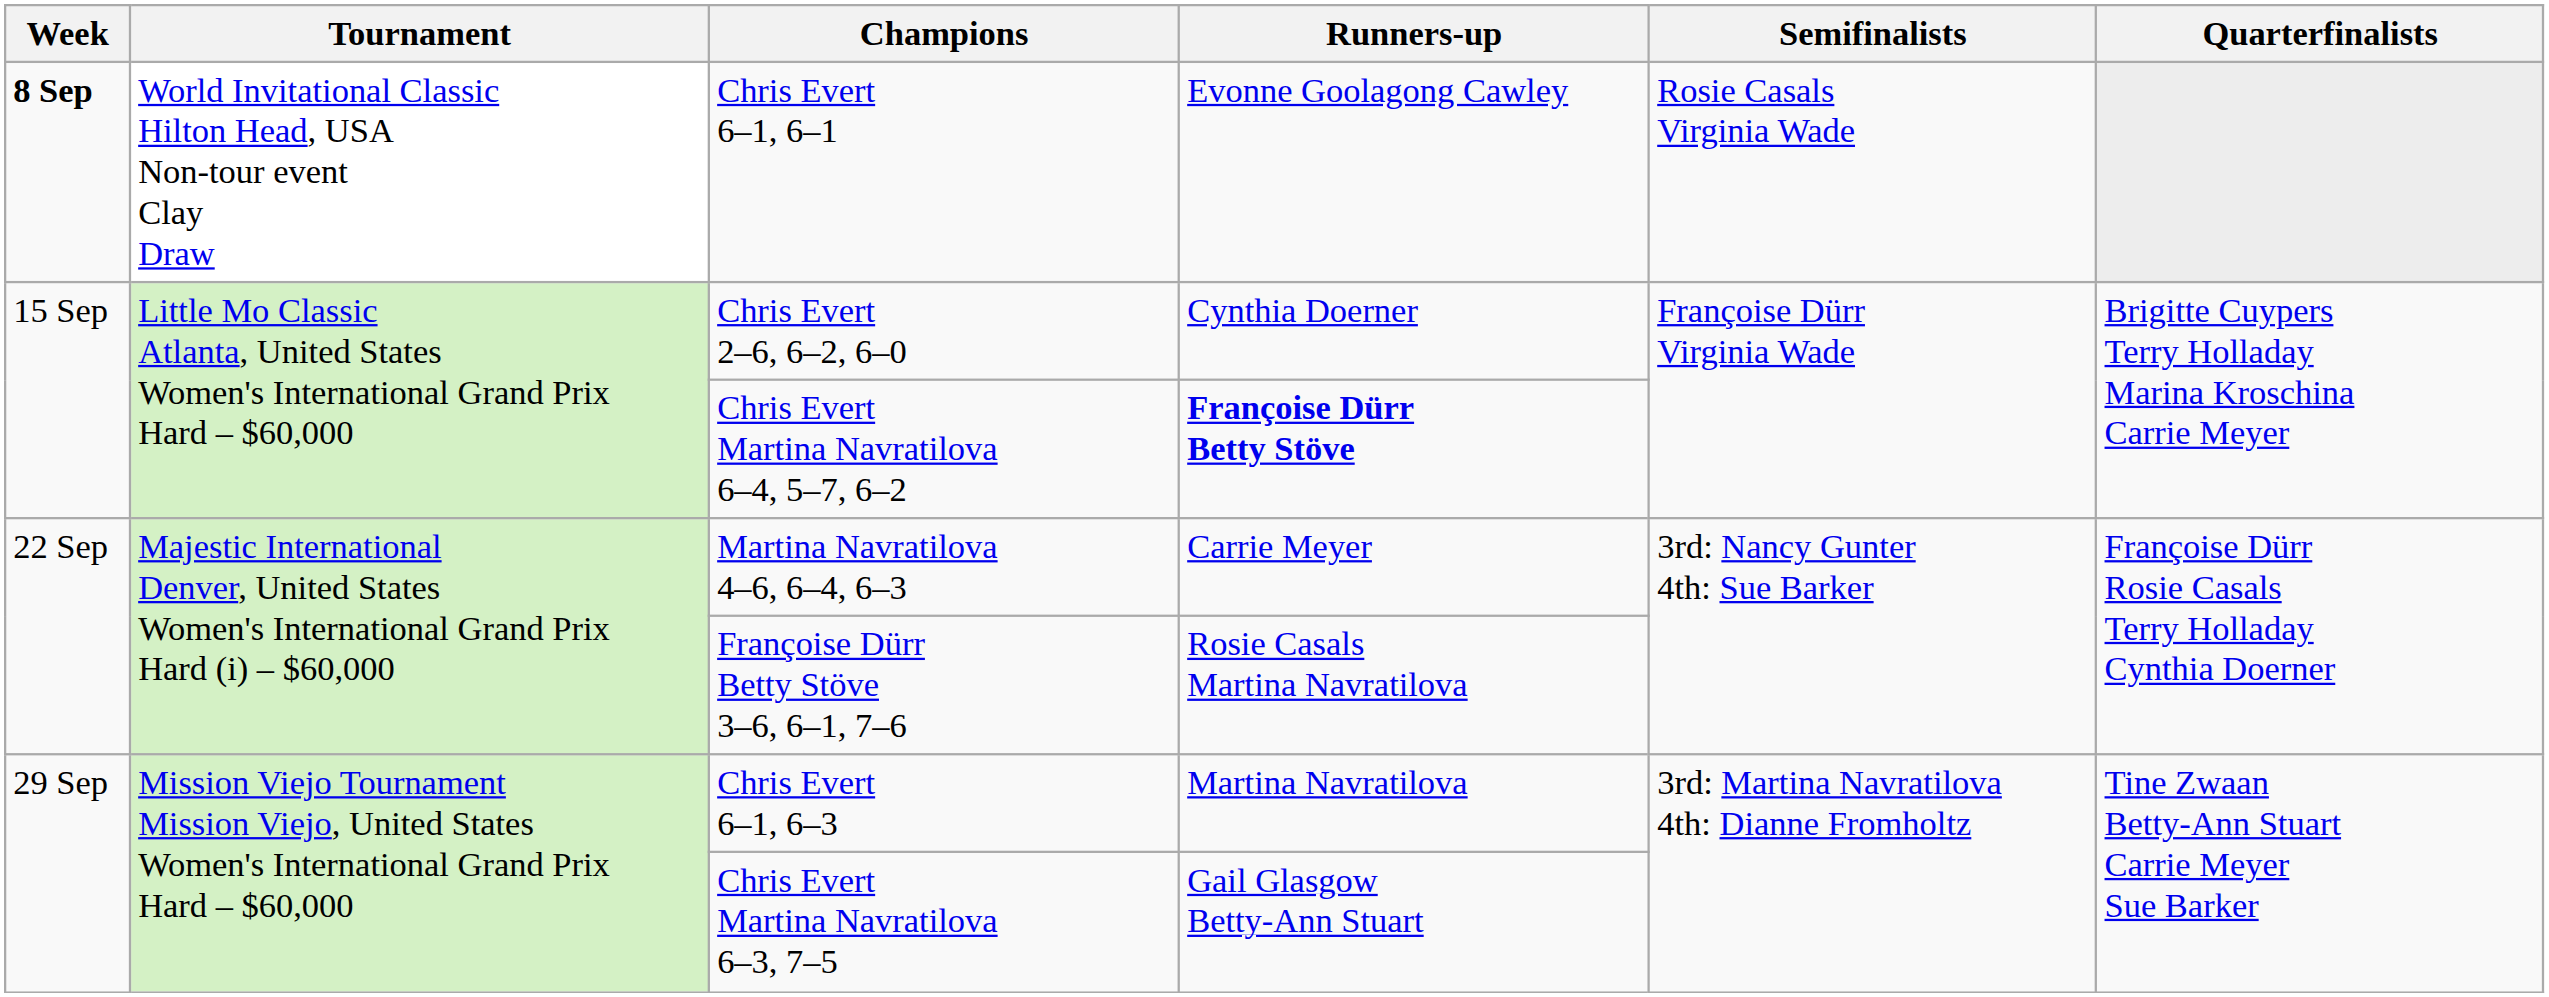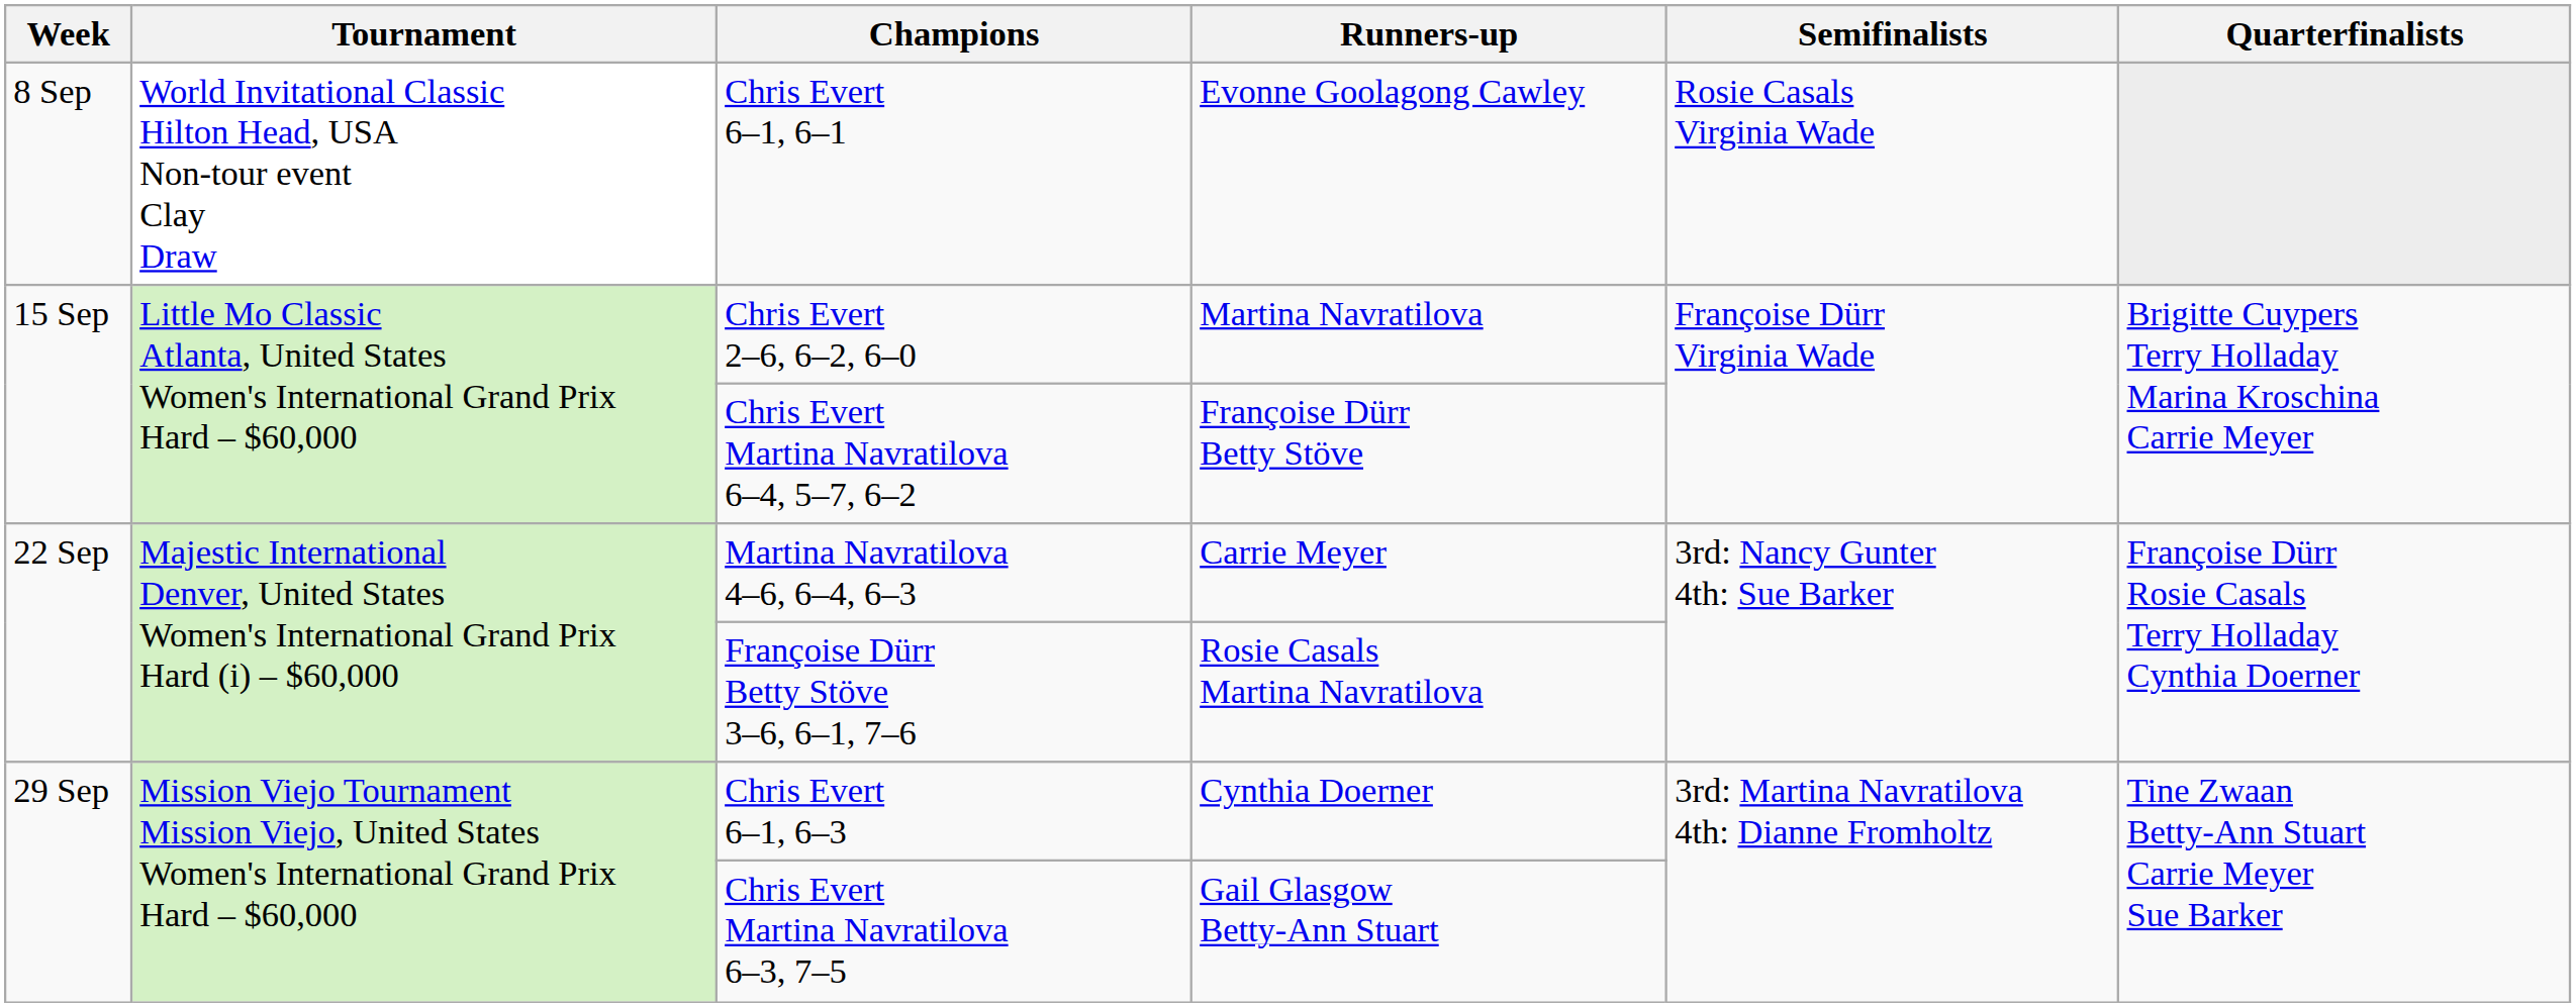 <table class=wikitable style=font-size:95%>
 <tr>
 <th style="width:48px;">Week</th>
 <th style="width:248px;">Tournament</th>
 <th style="width:200px;">Champions</th>
 <th style="width:200px;">Runners-up</th>
 <th style="width:190px;">Semifinalists</th>
 <th style="width:190px;">Quarterfinalists</th>
 </tr>
 <tr valign=top>
-<td><strong>8 Sep</strong></td>
+<td>8 Sep</td>
 <td style="background:#fff;"><a href='#'>World Invitational Classic</a><br> <a href='#'>Hilton Head</a>, USA<br>Non-tour event<br>Clay<br><a href='#'>Draw</a></td>
 <td> <a href='#'>Chris Evert</a><br>6–1, 6–1</td>
 <td> <a href='#'>Evonne Goolagong Cawley</a></td>
 <td> <a href='#'>Rosie Casals</a><br> <a href='#'>Virginia Wade</a></td>
 <td style="background:#ededed;"></td>
 </tr>
 <tr valign=top>
 <td rowspan=2>15 Sep</td>
 <td style="background:#D4F1C5;" rowspan="2"><a href='#'>Little Mo Classic</a><br> <a href='#'>Atlanta</a>, United States<br>Women's International Grand Prix<br>Hard – $60,000</td>
 <td> <a href='#'>Chris Evert</a><br>2–6, 6–2, 6–0</td>
-<td> <a href='#'>Cynthia Doerner</a></td>
+<td> <a href='#'>Martina Navratilova</a></td>
 <td rowspan=2> <a href='#'>Françoise Dürr</a><br> <a href='#'>Virginia Wade</a></td>
 <td rowspan=2> <a href='#'>Brigitte Cuypers</a><br> <a href='#'>Terry Holladay</a><br> <a href='#'>Marina Kroschina</a><br> <a href='#'>Carrie Meyer</a></td>
 </tr>
 <tr valign=top>
 <td> <a href='#'>Chris Evert</a> <br>  <a href='#'>Martina Navratilova</a><br>6–4, 5–7, 6–2</td>
-<td><strong> <a href='#'>Françoise Dürr</a> <br>  <a href='#'>Betty Stöve</a></strong></td>
+<td> <a href='#'>Françoise Dürr</a> <br>  <a href='#'>Betty Stöve</a></td>
 </tr>
 <tr valign=top>
 <td rowspan=2>22 Sep</td>
 <td style="background:#D4F1C5;" rowspan="2"><a href='#'>Majestic International</a><br> <a href='#'>Denver</a>, United States<br>Women's International Grand Prix<br>Hard (i) – $60,000</td>
 <td> <a href='#'>Martina Navratilova</a><br>4–6, 6–4, 6–3</td>
 <td> <a href='#'>Carrie Meyer</a></td>
 <td rowspan=2>3rd:   <a href='#'>Nancy Gunter</a> <br> 4th:  <a href='#'>Sue Barker</a></td>
 <td rowspan=2> <a href='#'>Françoise Dürr</a><br> <a href='#'>Rosie Casals</a><br> <a href='#'>Terry Holladay</a><br> <a href='#'>Cynthia Doerner</a></td>
 </tr>
 <tr valign=top>
 <td> <a href='#'>Françoise Dürr</a> <br>  <a href='#'>Betty Stöve</a><br>3–6, 6–1, 7–6</td>
 <td> <a href='#'>Rosie Casals</a> <br>  <a href='#'>Martina Navratilova</a></td>
 </tr>
 <tr valign=top>
 <td rowspan=3>29 Sep</td>
 <td style="background:#D4F1C5;" rowspan="3"><a href='#'>Mission Viejo Tournament</a><br> <a href='#'>Mission Viejo</a>, United States<br>Women's International Grand Prix<br>Hard – $60,000</td>
 <td> <a href='#'>Chris Evert</a><br>6–1, 6–3</td>
-<td> <a href='#'>Martina Navratilova</a></td>
+<td> <a href='#'>Cynthia Doerner</a></td>
 <td rowspan=2>3rd:  <a href='#'>Martina Navratilova</a> <br> 4th:  <a href='#'>Dianne Fromholtz</a></td>
 <td rowspan=2> <a href='#'>Tine Zwaan</a><br> <a href='#'>Betty-Ann Stuart</a><br> <a href='#'>Carrie Meyer</a><br> <a href='#'>Sue Barker</a></td>
 </tr>
 <tr valign=top>
 <td> <a href='#'>Chris Evert</a> <br>  <a href='#'>Martina Navratilova</a><br>6–3, 7–5</td>
 <td> <a href='#'>Gail Glasgow</a> <br>  <a href='#'>Betty-Ann Stuart</a></td>
 </tr>
 </table>
